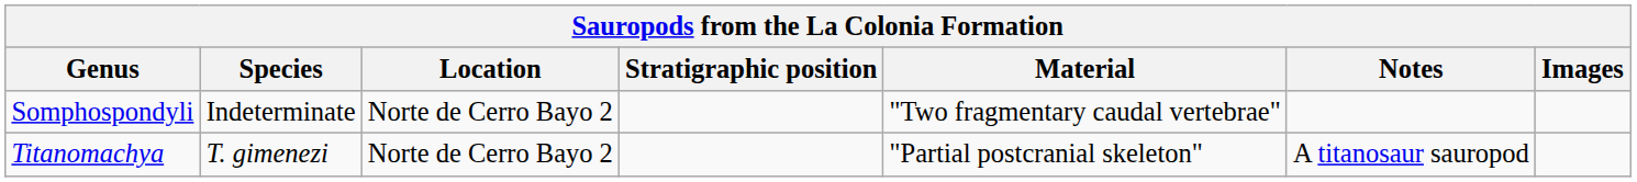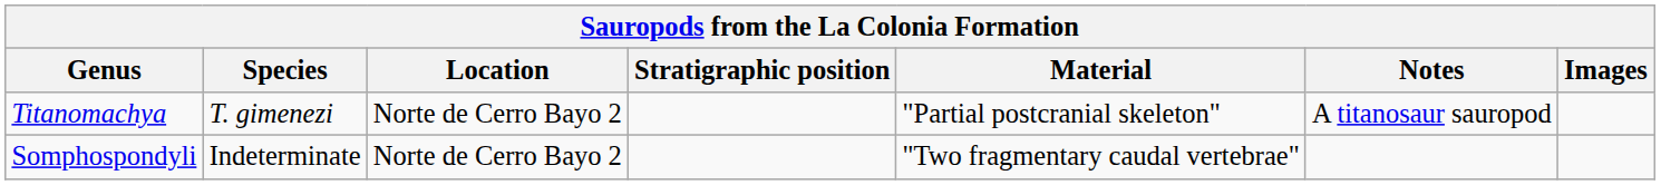 <table class="wikitable" align="center">
 <tr>
 <th colspan="7" align="center"><strong><a href='#'>Sauropods</a> from the La Colonia Formation</strong></th>
 </tr>
 <tr>
 <th>Genus</th>
 <th>Species</th>
 <th>Location</th>
 <th>Stratigraphic position</th>
 <th>Material</th>
 <th>Notes</th>
 <th>Images</th>
 </tr>
 <tr>
+<td><em><a href='#'>Titanomachya</a></em></td>
+<td><em>T. gimenezi</em></td>
+<td>Norte de Cerro Bayo 2</td>
+<td></td>
+<td>"Partial postcranial skeleton"</td>
+<td>A <a href='#'>titanosaur</a> sauropod</td>
+<td><br></td>
+</tr>
+<tr>
 <td><a href='#'>Somphospondyli</a></td>
 <td>Indeterminate</td>
 <td>Norte de Cerro Bayo 2</td>
 <td></td>
 <td>"Two fragmentary caudal vertebrae"</td>
 <td></td>
 <td></td>
 </tr>
-<tr>
-<td><em><a href='#'>Titanomachya</a></em></td>
-<td><em>T. gimenezi</em></td>
-<td>Norte de Cerro Bayo 2</td>
-<td></td>
-<td>"Partial postcranial skeleton"</td>
-<td>A <a href='#'>titanosaur</a> sauropod</td>
-<td><br></td>
-</tr>
 </table>
